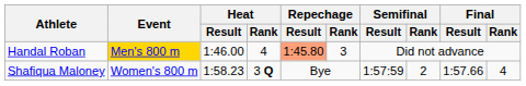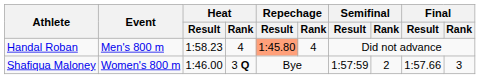 <table class="wikitable" style="font-size:90%">
 <tr>
 <th rowspan="2">Athlete</th>
 <th rowspan="2">Event</th>
 <th colspan="2">Heat</th>
 <th colspan="2">Repechage</th>
 <th colspan="2">Semifinal</th>
 <th colspan="2">Final</th>
 </tr>
 <tr style="font-size:95%">
 <th>Result</th>
 <th>Rank</th>
 <th>Result</th>
 <th>Rank</th>
 <th>Result</th>
 <th>Rank</th>
 <th>Result</th>
 <th>Rank</th>
 </tr>
 <tr align=center>
 <td align=left><a href='#'>Handal Roban</a></td>
-<td align=left style="background: gold;"><a href='#'>Men's 800 m</a></td>
-<td>1:46.00</td>
+<td align=left><a href='#'>Men's 800 m</a></td>
+<td>1:58.23</td>
 <td>4</td>
 <td style="background: lightsalmon;">1:45.80</td>
-<td>3</td>
+<td>4</td>
 <td colspan=4>Did not advance</td>
 </tr>
 <tr align=center>
 <td align=left><a href='#'>Shafiqua Maloney</a></td>
 <td align=left><a href='#'>Women's 800 m</a></td>
-<td>1:58.23</td>
+<td>1:46.00</td>
 <td>3 <strong>Q</strong></td>
 <td colspan=2>Bye</td>
 <td>1:57:59 <strong></strong></td>
 <td>2</td>
 <td>1:57.66</td>
-<td>4</td>
+<td>3</td>
 </tr>
 </table>
